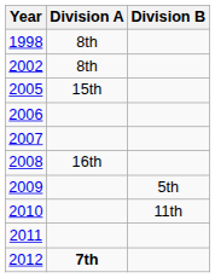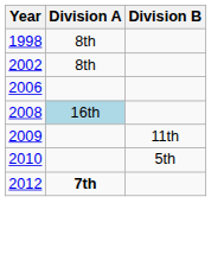 <table class="wikitable" style="text-align:center">
 <tr>
 <th>Year</th>
 <th>Division A</th>
 <th>Division B</th>
 </tr>
 <tr>
 <td><a href='#'>1998</a></td>
 <td>8th</td>
 <td></td>
 </tr>
 <tr>
 <td><a href='#'>2002</a></td>
 <td>8th</td>
 <td></td>
 </tr>
 <tr>
-<td><a href='#'>2005</a></td>
-<td>15th</td>
-<td></td>
-</tr>
-<tr>
 <td><a href='#'>2006</a></td>
 <td></td>
 <td></td>
 </tr>
 <tr>
-<td><a href='#'>2007</a></td>
-<td></td>
-<td></td>
-</tr>
-<tr>
 <td><a href='#'>2008</a></td>
-<td>16th</td>
+<td style="background: lightblue;">16th</td>
 <td></td>
 </tr>
 <tr>
 <td><a href='#'>2009</a></td>
 <td></td>
-<td>5th</td>
+<td>11th</td>
 </tr>
 <tr>
 <td><a href='#'>2010</a></td>
 <td></td>
-<td>11th</td>
-</tr>
-<tr>
-<td><a href='#'>2011</a></td>
-<td></td>
-<td></td>
+<td>5th</td>
 </tr>
 <tr>
 <td><a href='#'>2012</a></td>
 <td><strong>7th</strong></td>
 <td></td>
 </tr>
 </table>
